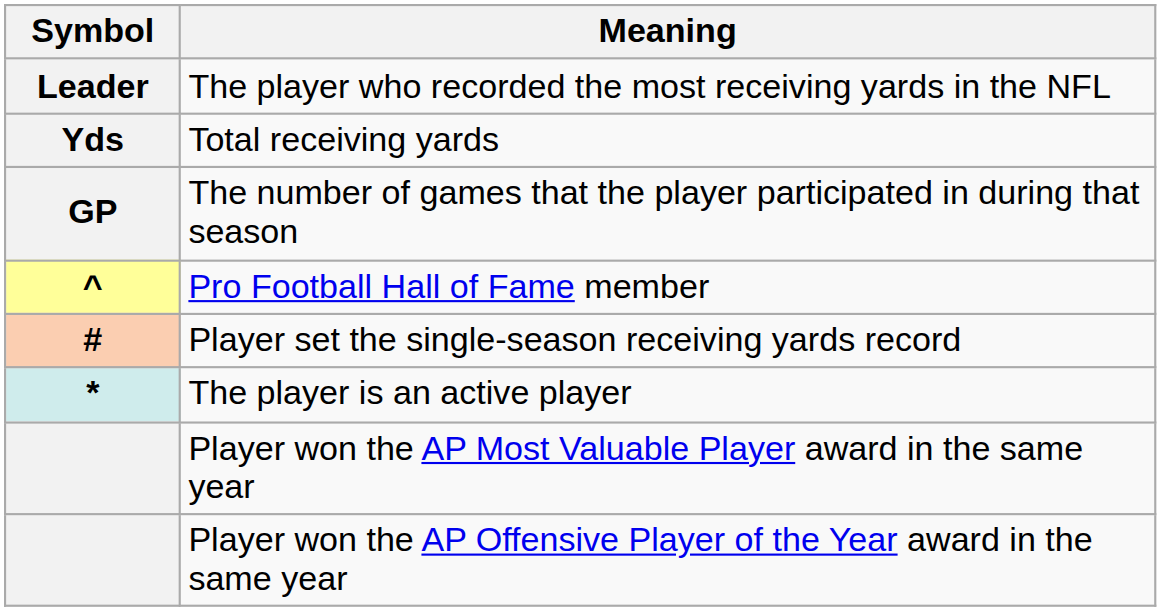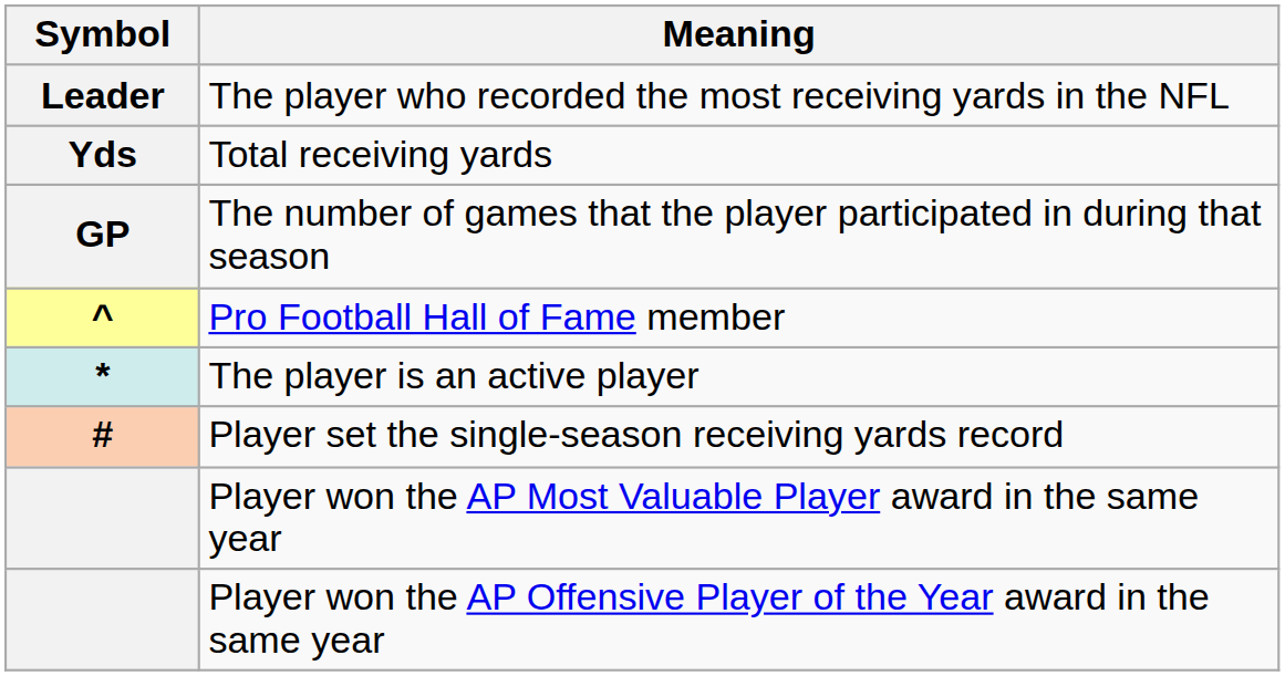 <table class="wikitable plainrowheaders" border="1">
 <tr>
 <th scope="col" style="width:75px">Symbol</th>
 <th scope="col" style="width:450px">Meaning</th>
 </tr>
 <tr>
 <th scope="row" style="text-align:center;"><strong>Leader</strong></th>
 <td>The player who recorded the most receiving yards in the NFL</td>
 </tr>
 <tr>
 <th scope="row" style="text-align:center;"><strong>Yds</strong></th>
 <td>Total receiving yards</td>
 </tr>
 <tr>
 <th scope="row" style="text-align:center;"><strong>GP</strong></th>
 <td>The number of games that the player participated in during that season</td>
 </tr>
 <tr>
 <th scope="row" style="text-align:center; background:#FFFF99;">^</th>
 <td><a href='#'>Pro Football Hall of Fame</a> member</td>
 </tr>
 <tr>
+<th scope="row" style="text-align:center; background-color:#cfecec;">*</th>
+<td>The player is an active player</td>
+</tr>
+<tr>
 <th scope="row" style="text-align:center; background:#fbceb1;">#</th>
 <td>Player set the single-season receiving yards record</td>
-</tr>
-<tr>
-<th scope="row" style="text-align:center; background-color:#cfecec;">*</th>
-<td>The player is an active player</td>
 </tr>
 <tr>
 <th scope="row" style="text-align:center;"></th>
 <td>Player won the <a href='#'>AP Most Valuable Player</a> award in the same year</td>
 </tr>
 <tr>
 <th scope="row"style="text-align:center;"></th>
 <td>Player won the <a href='#'>AP Offensive Player of the Year</a> award in the same year</td>
 </tr>
 </table>
